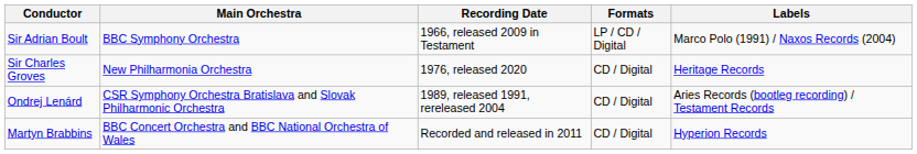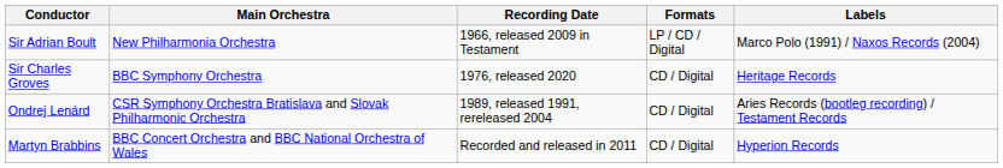 <table class="wikitable">
 <tr>
 <th>Conductor</th>
 <th>Main Orchestra</th>
 <th>Recording Date</th>
 <th>Formats</th>
 <th>Labels</th>
 </tr>
 <tr>
 <td><a href='#'>Sir Adrian Boult</a></td>
-<td><a href='#'>BBC Symphony Orchestra</a></td>
+<td><a href='#'>New Philharmonia Orchestra</a></td>
 <td>1966, released 2009 in Testament</td>
 <td>LP / CD / Digital</td>
 <td>Marco Polo (1991) / <a href='#'>Naxos Records</a> (2004)</td>
 </tr>
 <tr>
 <td><a href='#'>Sir Charles Groves</a></td>
-<td><a href='#'>New Philharmonia Orchestra</a></td>
+<td><a href='#'>BBC Symphony Orchestra</a></td>
 <td>1976, released 2020</td>
 <td>CD / Digital</td>
 <td><a href='#'>Heritage Records</a></td>
 </tr>
 <tr>
 <td><a href='#'>Ondrej Lenárd</a></td>
 <td><a href='#'>CSR Symphony Orchestra Bratislava</a> and <a href='#'>Slovak Philharmonic Orchestra</a></td>
 <td>1989, released 1991, rereleased 2004</td>
 <td>CD / Digital</td>
 <td>Aries Records (<a href='#'>bootleg recording</a>) / <a href='#'>Testament Records</a></td>
 </tr>
 <tr>
 <td><a href='#'>Martyn Brabbins</a></td>
 <td><a href='#'>BBC Concert Orchestra</a> and <a href='#'>BBC National Orchestra of Wales</a></td>
 <td>Recorded and released in 2011</td>
 <td>CD / Digital</td>
 <td><a href='#'>Hyperion Records</a></td>
 </tr>
 </table>
